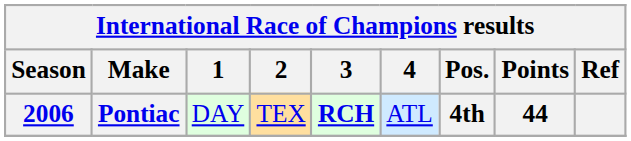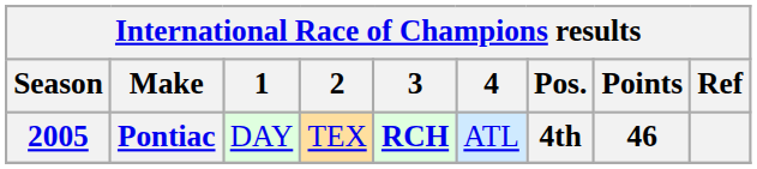 <table class="wikitable" style="text-align:center; font-size:75%">
 <tr>
 <th colspan=9><a href='#'>International Race of Champions</a> results</th>
 </tr>
 <tr>
 <th>Season</th>
 <th>Make</th>
 <th>1</th>
 <th>2</th>
 <th>3</th>
 <th>4</th>
 <th>Pos.</th>
 <th>Points</th>
 <th>Ref</th>
 </tr>
 <tr>
-<th><a href='#'>2006</a></th>
+<th><a href='#'>2005</a></th>
 <th><a href='#'>Pontiac</a></th>
 <td style="background:#DFFFDF;"><a href='#'>DAY</a><br></td>
 <td style="background:#FFDF9F;"><a href='#'>TEX</a><br></td>
 <td style="background:#DFFFDF;"><strong><a href='#'>RCH</a><br></strong></td>
 <td style="background:#CFEAFF;"><a href='#'>ATL</a><br></td>
 <th>4th</th>
-<th>44</th>
+<th>46</th>
 <th></th>
 </tr>
 <tr>
 </tr>
 </table>
